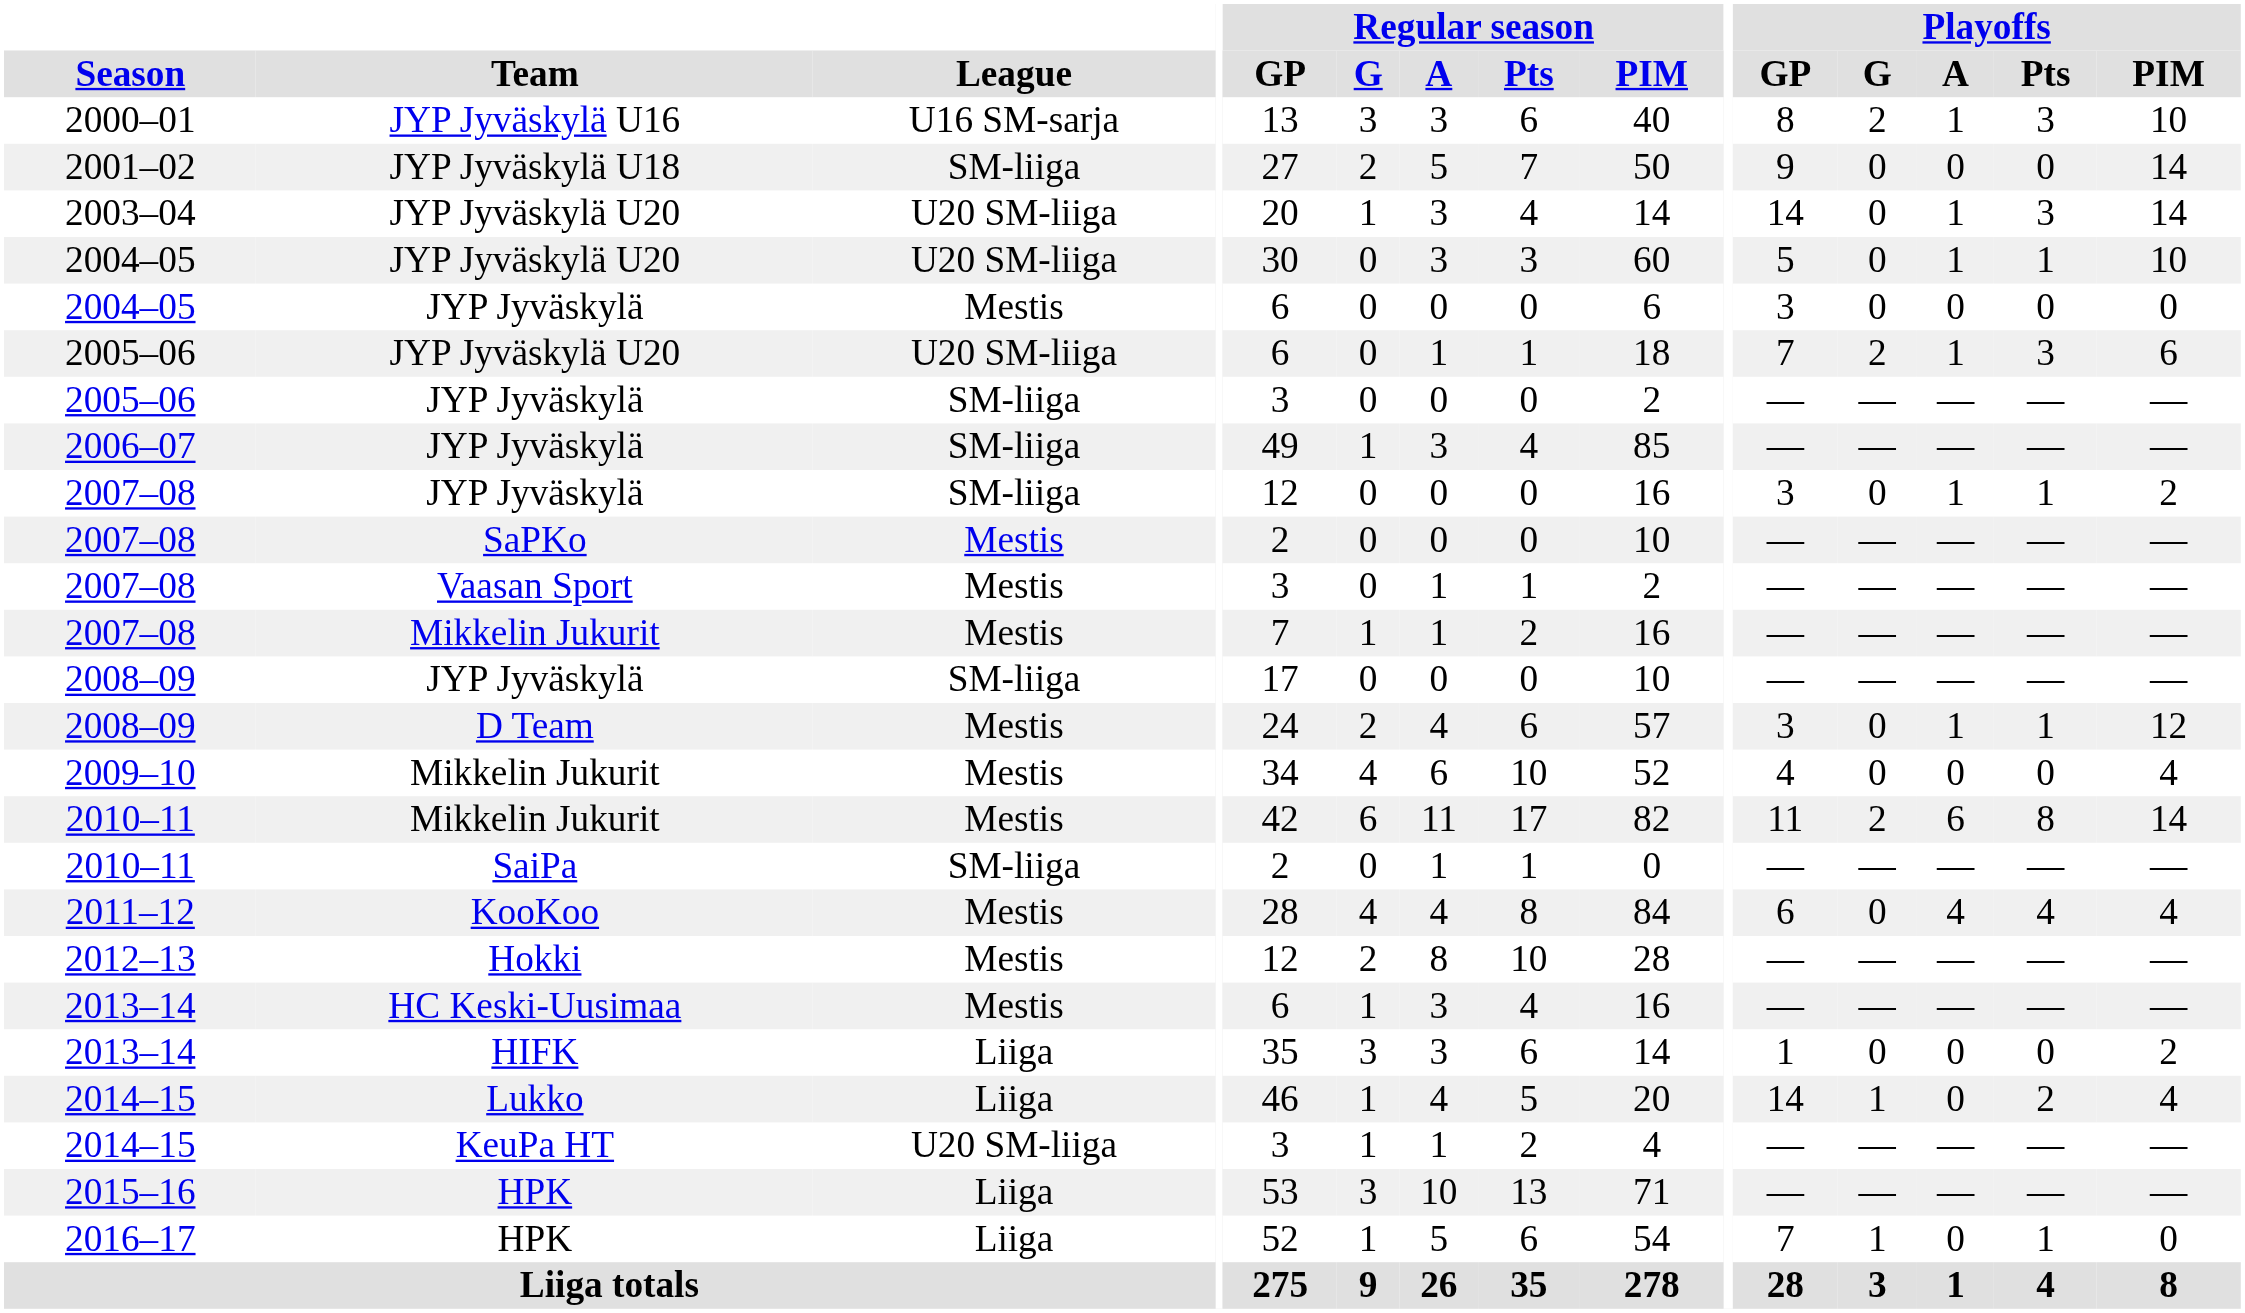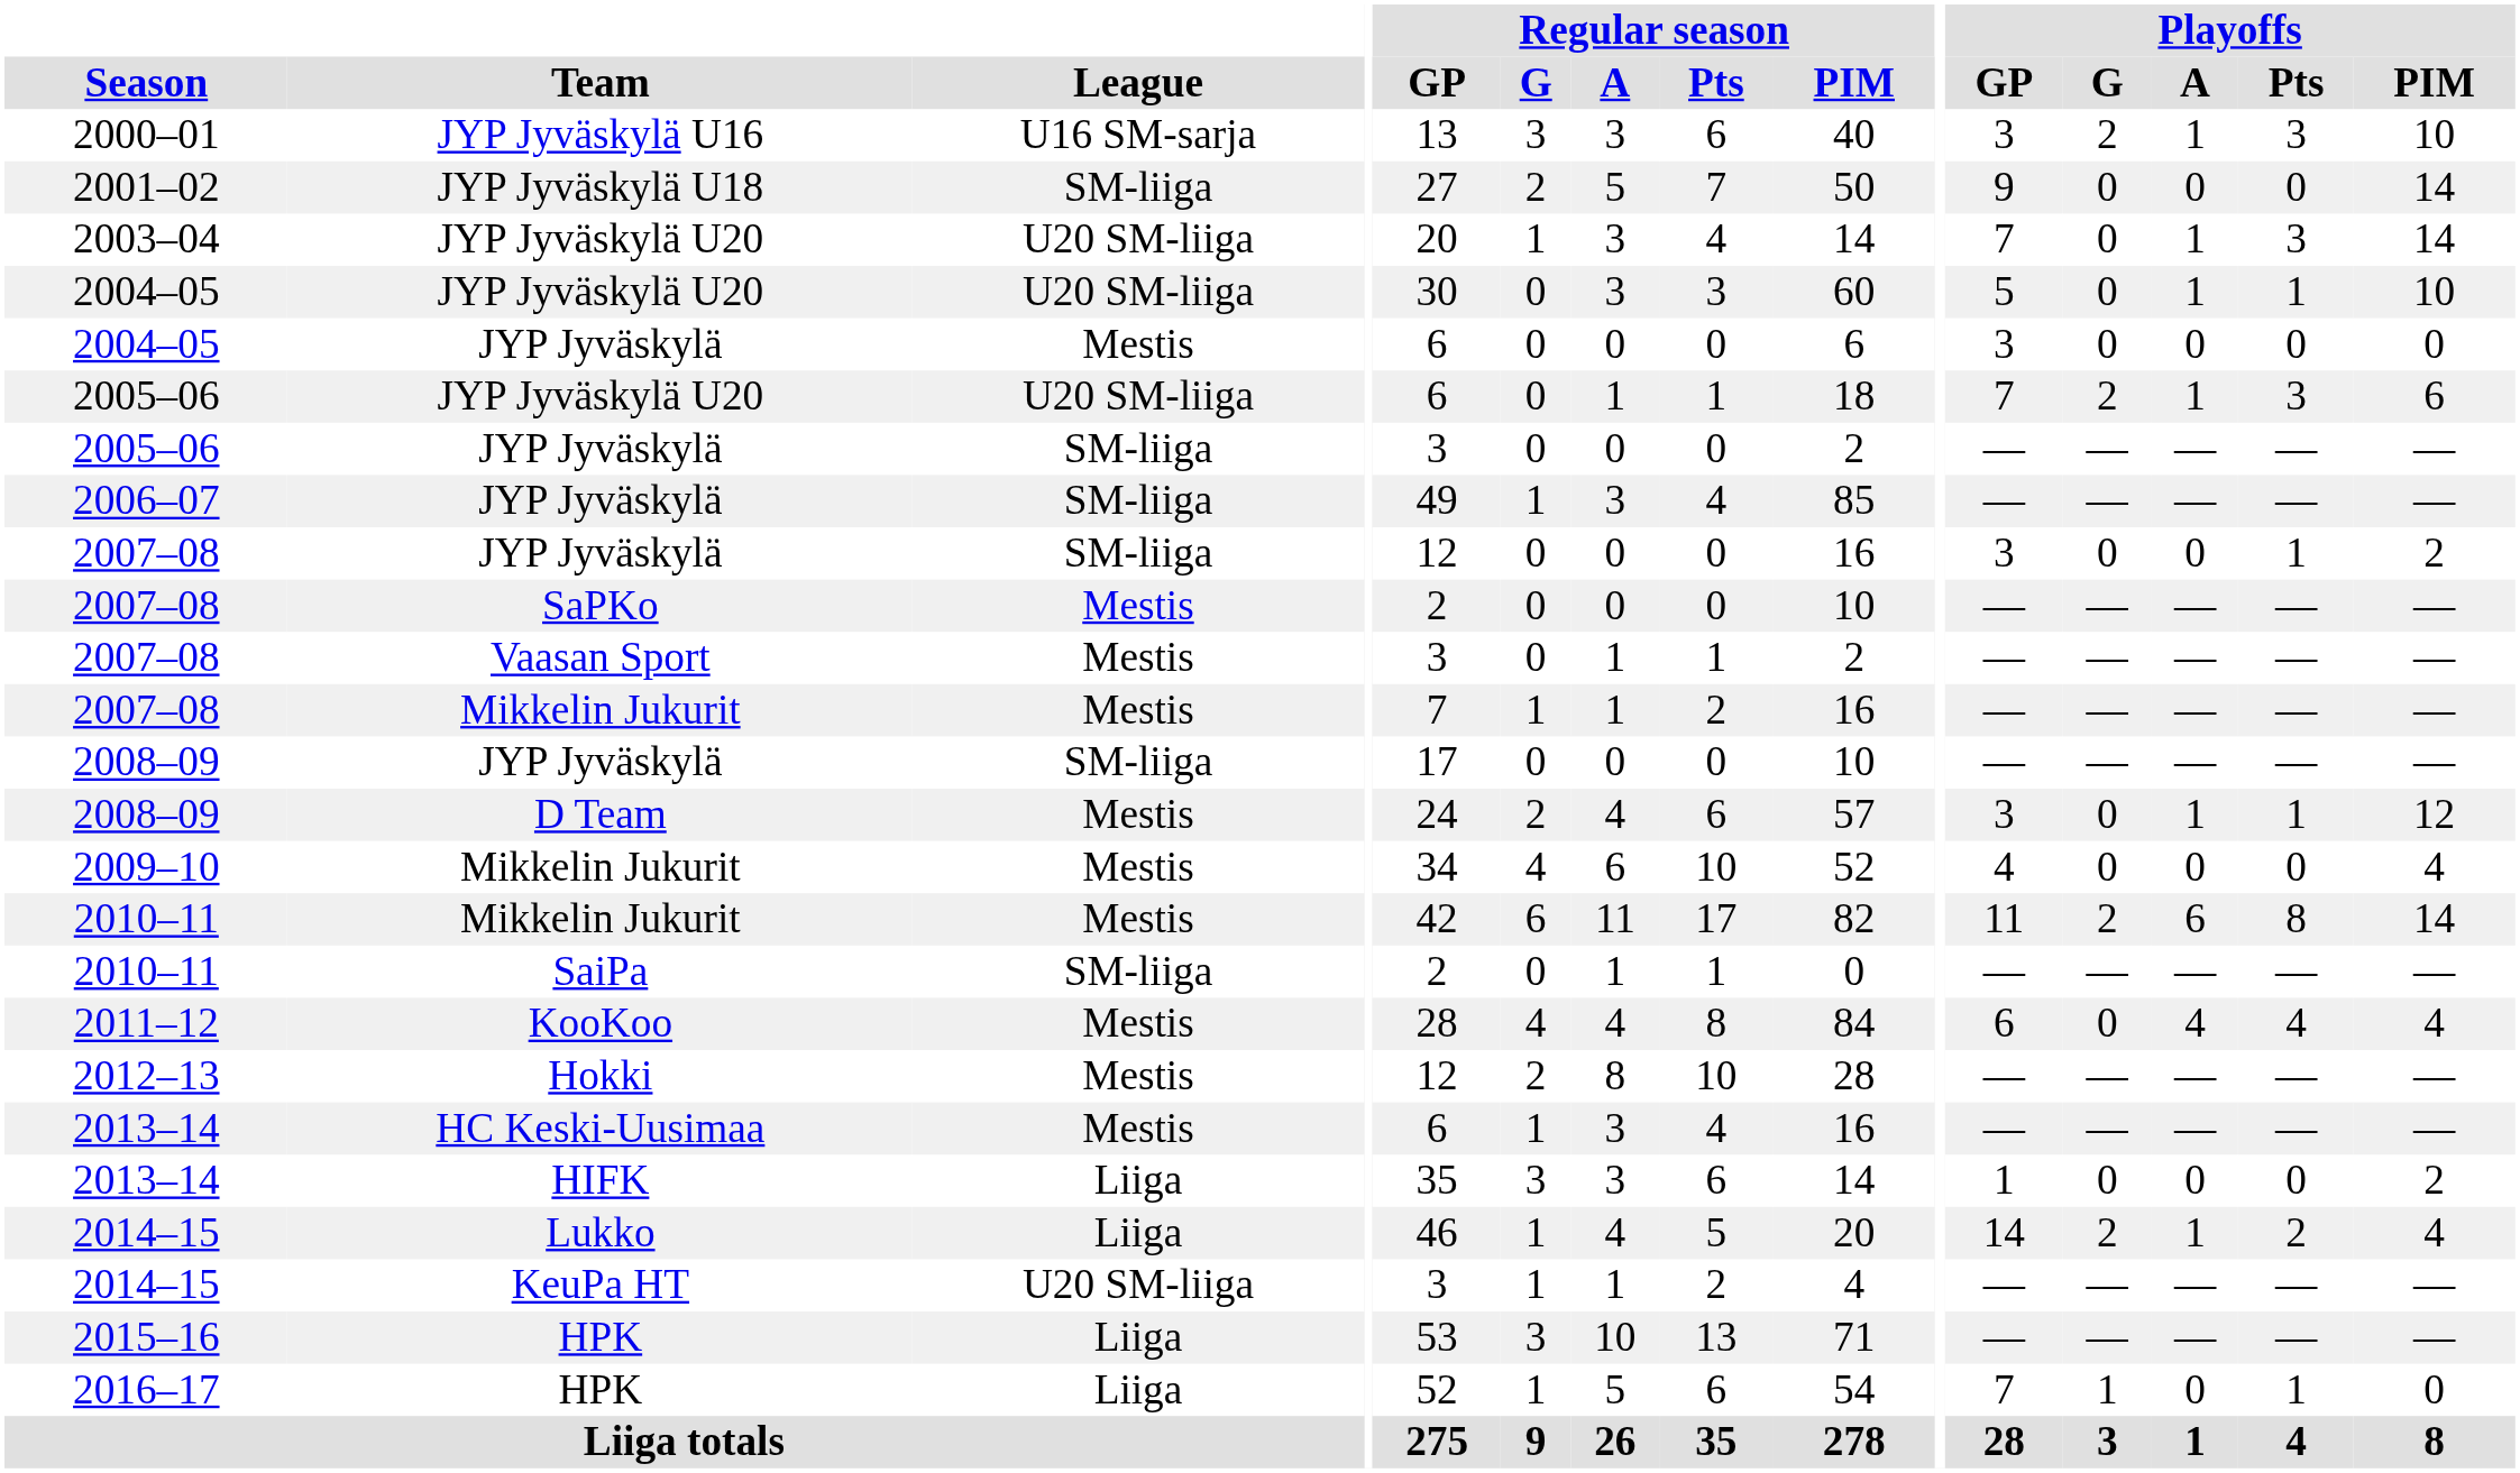 <table border="0" cellpadding="1" cellspacing="0" style="text-align:center; width:60em">
 <tr bgcolor="#e0e0e0">
 <th colspan="3" bgcolor="#ffffff"></th>
 <th rowspan="99" bgcolor="#ffffff"></th>
 <th colspan="5"><a href='#'>Regular season</a></th>
 <th rowspan="99" bgcolor="#ffffff"></th>
 <th colspan="5"><a href='#'>Playoffs</a></th>
 </tr>
 <tr bgcolor="#e0e0e0">
 <th><a href='#'>Season</a></th>
 <th>Team</th>
 <th>League</th>
 <th>GP</th>
 <th><a href='#'>G</a></th>
 <th><a href='#'>A</a></th>
 <th><a href='#'>Pts</a></th>
 <th><a href='#'>PIM</a></th>
 <th>GP</th>
 <th>G</th>
 <th>A</th>
 <th>Pts</th>
 <th>PIM</th>
 </tr>
 <tr>
 <td>2000–01</td>
 <td><a href='#'>JYP Jyväskylä</a> U16</td>
 <td>U16 SM-sarja</td>
 <td>13</td>
 <td>3</td>
 <td>3</td>
 <td>6</td>
 <td>40</td>
-<td>8</td>
+<td>3</td>
 <td>2</td>
 <td>1</td>
 <td>3</td>
 <td>10</td>
 </tr>
 <tr bgcolor="#f0f0f0">
 <td>2001–02</td>
 <td>JYP Jyväskylä U18</td>
 <td>SM-liiga</td>
 <td>27</td>
 <td>2</td>
 <td>5</td>
 <td>7</td>
 <td>50</td>
 <td>9</td>
 <td>0</td>
 <td>0</td>
 <td>0</td>
 <td>14</td>
 </tr>
 <tr>
 <td>2003–04</td>
 <td>JYP Jyväskylä U20</td>
 <td>U20 SM-liiga</td>
 <td>20</td>
 <td>1</td>
 <td>3</td>
 <td>4</td>
 <td>14</td>
-<td>14</td>
+<td>7</td>
 <td>0</td>
 <td>1</td>
 <td>3</td>
 <td>14</td>
 </tr>
 <tr bgcolor="#f0f0f0">
 <td>2004–05</td>
 <td>JYP Jyväskylä U20</td>
 <td>U20 SM-liiga</td>
 <td>30</td>
 <td>0</td>
 <td>3</td>
 <td>3</td>
 <td>60</td>
 <td>5</td>
 <td>0</td>
 <td>1</td>
 <td>1</td>
 <td>10</td>
 </tr>
 <tr>
 <td><a href='#'>2004–05</a></td>
 <td>JYP Jyväskylä</td>
 <td>Mestis</td>
 <td>6</td>
 <td>0</td>
 <td>0</td>
 <td>0</td>
 <td>6</td>
 <td>3</td>
 <td>0</td>
 <td>0</td>
 <td>0</td>
 <td>0</td>
 </tr>
 <tr bgcolor="#f0f0f0">
 <td>2005–06</td>
 <td>JYP Jyväskylä U20</td>
 <td>U20 SM-liiga</td>
 <td>6</td>
 <td>0</td>
 <td>1</td>
 <td>1</td>
 <td>18</td>
 <td>7</td>
 <td>2</td>
 <td>1</td>
 <td>3</td>
 <td>6</td>
 </tr>
 <tr>
 <td><a href='#'>2005–06</a></td>
 <td>JYP Jyväskylä</td>
 <td>SM-liiga</td>
 <td>3</td>
 <td>0</td>
 <td>0</td>
 <td>0</td>
 <td>2</td>
 <td>—</td>
 <td>—</td>
 <td>—</td>
 <td>—</td>
 <td>—</td>
 </tr>
 <tr bgcolor="#f0f0f0">
 <td><a href='#'>2006–07</a></td>
 <td>JYP Jyväskylä</td>
 <td>SM-liiga</td>
 <td>49</td>
 <td>1</td>
 <td>3</td>
 <td>4</td>
 <td>85</td>
 <td>—</td>
 <td>—</td>
 <td>—</td>
 <td>—</td>
 <td>—</td>
 </tr>
 <tr>
 <td><a href='#'>2007–08</a></td>
 <td>JYP Jyväskylä</td>
 <td>SM-liiga</td>
 <td>12</td>
 <td>0</td>
 <td>0</td>
 <td>0</td>
 <td>16</td>
 <td>3</td>
 <td>0</td>
-<td>1</td>
+<td>0</td>
 <td>1</td>
 <td>2</td>
 </tr>
 <tr bgcolor="#f0f0f0">
 <td><a href='#'>2007–08</a></td>
 <td><a href='#'>SaPKo</a></td>
 <td><a href='#'>Mestis</a></td>
 <td>2</td>
 <td>0</td>
 <td>0</td>
 <td>0</td>
 <td>10</td>
 <td>—</td>
 <td>—</td>
 <td>—</td>
 <td>—</td>
 <td>—</td>
 </tr>
 <tr>
 <td><a href='#'>2007–08</a></td>
 <td><a href='#'>Vaasan Sport</a></td>
 <td>Mestis</td>
 <td>3</td>
 <td>0</td>
 <td>1</td>
 <td>1</td>
 <td>2</td>
 <td>—</td>
 <td>—</td>
 <td>—</td>
 <td>—</td>
 <td>—</td>
 </tr>
 <tr bgcolor="#f0f0f0">
 <td><a href='#'>2007–08</a></td>
 <td><a href='#'>Mikkelin Jukurit</a></td>
 <td>Mestis</td>
 <td>7</td>
 <td>1</td>
 <td>1</td>
 <td>2</td>
 <td>16</td>
 <td>—</td>
 <td>—</td>
 <td>—</td>
 <td>—</td>
 <td>—</td>
 </tr>
 <tr>
 <td><a href='#'>2008–09</a></td>
 <td>JYP Jyväskylä</td>
 <td>SM-liiga</td>
 <td>17</td>
 <td>0</td>
 <td>0</td>
 <td>0</td>
 <td>10</td>
 <td>—</td>
 <td>—</td>
 <td>—</td>
 <td>—</td>
 <td>—</td>
 </tr>
 <tr bgcolor="#f0f0f0">
 <td><a href='#'>2008–09</a></td>
 <td><a href='#'>D Team</a></td>
 <td>Mestis</td>
 <td>24</td>
 <td>2</td>
 <td>4</td>
 <td>6</td>
 <td>57</td>
 <td>3</td>
 <td>0</td>
 <td>1</td>
 <td>1</td>
 <td>12</td>
 </tr>
 <tr>
 <td><a href='#'>2009–10</a></td>
 <td>Mikkelin Jukurit</td>
 <td>Mestis</td>
 <td>34</td>
 <td>4</td>
 <td>6</td>
 <td>10</td>
 <td>52</td>
 <td>4</td>
 <td>0</td>
 <td>0</td>
 <td>0</td>
 <td>4</td>
 </tr>
 <tr bgcolor="#f0f0f0">
 <td><a href='#'>2010–11</a></td>
 <td>Mikkelin Jukurit</td>
 <td>Mestis</td>
 <td>42</td>
 <td>6</td>
 <td>11</td>
 <td>17</td>
 <td>82</td>
 <td>11</td>
 <td>2</td>
 <td>6</td>
 <td>8</td>
 <td>14</td>
 </tr>
 <tr>
 <td><a href='#'>2010–11</a></td>
 <td><a href='#'>SaiPa</a></td>
 <td>SM-liiga</td>
 <td>2</td>
 <td>0</td>
 <td>1</td>
 <td>1</td>
 <td>0</td>
 <td>—</td>
 <td>—</td>
 <td>—</td>
 <td>—</td>
 <td>—</td>
 </tr>
 <tr bgcolor="#f0f0f0">
 <td><a href='#'>2011–12</a></td>
 <td><a href='#'>KooKoo</a></td>
 <td>Mestis</td>
 <td>28</td>
 <td>4</td>
 <td>4</td>
 <td>8</td>
 <td>84</td>
 <td>6</td>
 <td>0</td>
 <td>4</td>
 <td>4</td>
 <td>4</td>
 </tr>
 <tr>
 <td><a href='#'>2012–13</a></td>
 <td><a href='#'>Hokki</a></td>
 <td>Mestis</td>
 <td>12</td>
 <td>2</td>
 <td>8</td>
 <td>10</td>
 <td>28</td>
 <td>—</td>
 <td>—</td>
 <td>—</td>
 <td>—</td>
 <td>—</td>
 </tr>
 <tr bgcolor="#f0f0f0">
 <td><a href='#'>2013–14</a></td>
 <td><a href='#'>HC Keski-Uusimaa</a></td>
 <td>Mestis</td>
 <td>6</td>
 <td>1</td>
 <td>3</td>
 <td>4</td>
 <td>16</td>
 <td>—</td>
 <td>—</td>
 <td>—</td>
 <td>—</td>
 <td>—</td>
 </tr>
 <tr>
 <td><a href='#'>2013–14</a></td>
 <td><a href='#'>HIFK</a></td>
 <td>Liiga</td>
 <td>35</td>
 <td>3</td>
 <td>3</td>
 <td>6</td>
 <td>14</td>
 <td>1</td>
 <td>0</td>
 <td>0</td>
 <td>0</td>
 <td>2</td>
 </tr>
 <tr bgcolor="#f0f0f0">
 <td><a href='#'>2014–15</a></td>
 <td><a href='#'>Lukko</a></td>
 <td>Liiga</td>
 <td>46</td>
 <td>1</td>
 <td>4</td>
 <td>5</td>
 <td>20</td>
 <td>14</td>
+<td>2</td>
 <td>1</td>
-<td>0</td>
 <td>2</td>
 <td>4</td>
 </tr>
 <tr>
 <td><a href='#'>2014–15</a></td>
 <td><a href='#'>KeuPa HT</a></td>
 <td>U20 SM-liiga</td>
 <td>3</td>
 <td>1</td>
 <td>1</td>
 <td>2</td>
 <td>4</td>
 <td>—</td>
 <td>—</td>
 <td>—</td>
 <td>—</td>
 <td>—</td>
 </tr>
 <tr bgcolor="#f0f0f0">
 <td><a href='#'>2015–16</a></td>
 <td><a href='#'>HPK</a></td>
 <td>Liiga</td>
 <td>53</td>
 <td>3</td>
 <td>10</td>
 <td>13</td>
 <td>71</td>
 <td>—</td>
 <td>—</td>
 <td>—</td>
 <td>—</td>
 <td>—</td>
 </tr>
 <tr>
 <td><a href='#'>2016–17</a></td>
 <td>HPK</td>
 <td>Liiga</td>
 <td>52</td>
 <td>1</td>
 <td>5</td>
 <td>6</td>
 <td>54</td>
 <td>7</td>
 <td>1</td>
 <td>0</td>
 <td>1</td>
 <td>0</td>
 </tr>
 <tr>
 </tr>
 <tr ALIGN="center" bgcolor="#e0e0e0">
 <th colspan="3">Liiga totals</th>
 <th ALIGN="center">275</th>
 <th ALIGN="center">9</th>
 <th ALIGN="center">26</th>
 <th ALIGN="center">35</th>
 <th ALIGN="center">278</th>
 <th ALIGN="center">28</th>
 <th ALIGN="center">3</th>
 <th ALIGN="center">1</th>
 <th ALIGN="center">4</th>
 <th ALIGN="center">8</th>
 </tr>
 </table>
